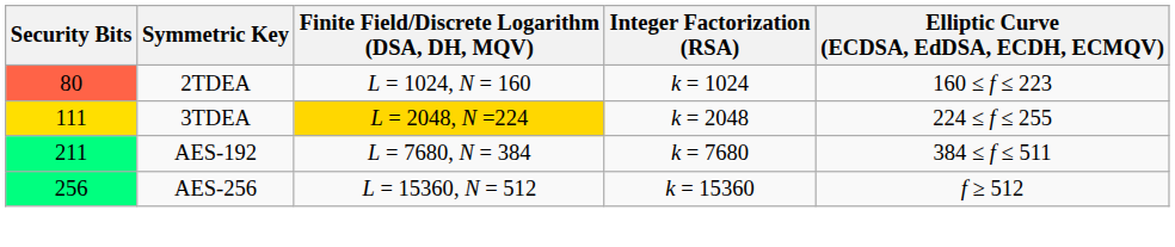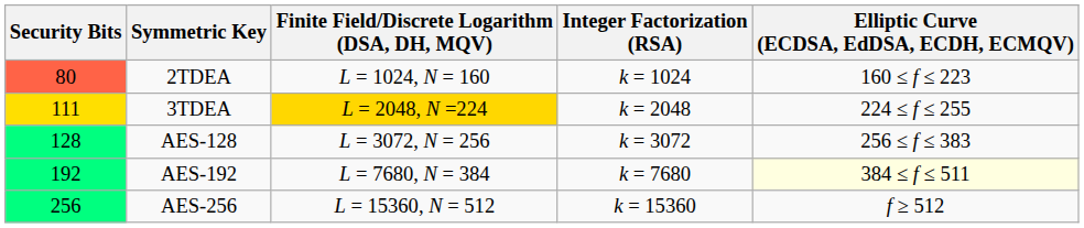 <table class="wikitable">
 <tr style="background:#DADADA">
 <th>Security Bits</th>
 <th>Symmetric Key</th>
 <th>Finite Field/Discrete Logarithm<br>(DSA, DH, MQV)</th>
 <th>Integer Factorization<br>(RSA)</th>
 <th>Elliptic Curve<br>(ECDSA, EdDSA, ECDH, ECMQV)</th>
 </tr>
 <tr align="center">
 <td style="background:#FF6347">80</td>
 <td>2TDEA</td>
 <td><em>L</em> = 1024, <em>N</em> = 160</td>
 <td><em>k</em> = 1024</td>
 <td>160 ≤ <em>f</em> ≤ 223</td>
 </tr>
 <tr align="center">
 <td style="background:#FFDF00">111</td>
 <td>3TDEA</td>
 <td style="background: gold;"><em>L</em> = 2048, <em>N</em> =224</td>
 <td><em>k</em> = 2048</td>
 <td>224 ≤ <em>f</em> ≤ 255</td>
 </tr>
 <tr align="center">
-<td style="background:#00FF7F">211</td>
+<td style="background:#00FF7F">128</td>
+<td>AES-128</td>
+<td><em>L</em> = 3072, <em>N</em> = 256</td>
+<td><em>k</em> = 3072</td>
+<td>256 ≤ <em>f</em> ≤ 383</td>
+</tr>
+<tr align="center">
+<td style="background:#00FF7F">192</td>
 <td>AES-192</td>
 <td><em>L</em> = 7680, <em>N</em> = 384</td>
 <td><em>k</em> = 7680</td>
-<td>384 ≤ <em>f</em> ≤ 511</td>
+<td style="background: lightyellow;">384 ≤ <em>f</em> ≤ 511</td>
 </tr>
 <tr align="center">
 <td style="background:#00FF7F">256</td>
 <td>AES-256</td>
 <td><em>L</em> = 15360, <em>N</em> = 512</td>
 <td><em>k</em> = 15360</td>
 <td><em>f</em> ≥ 512</td>
 </tr>
 </table>
